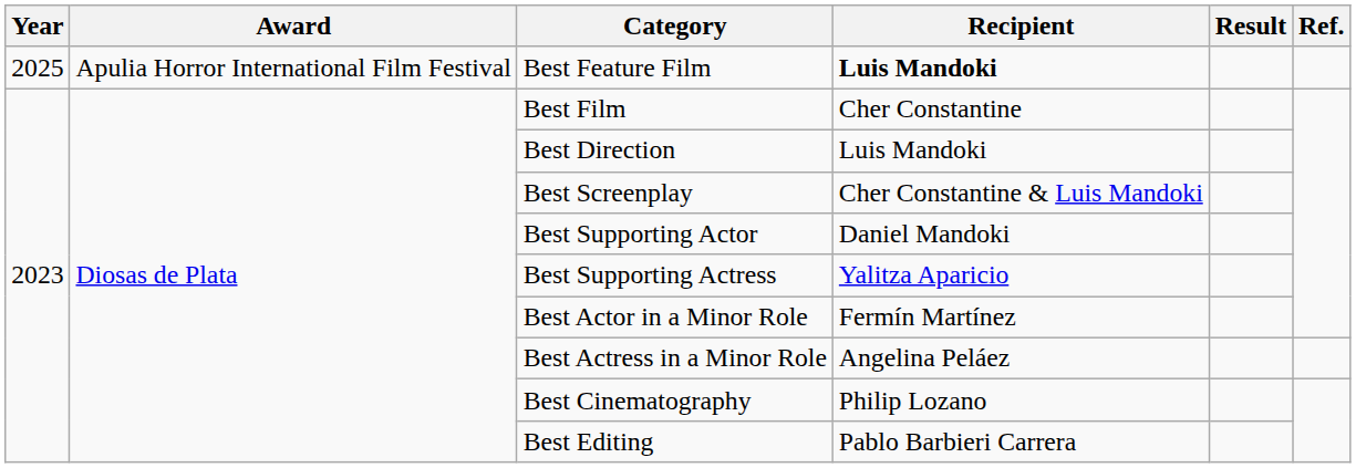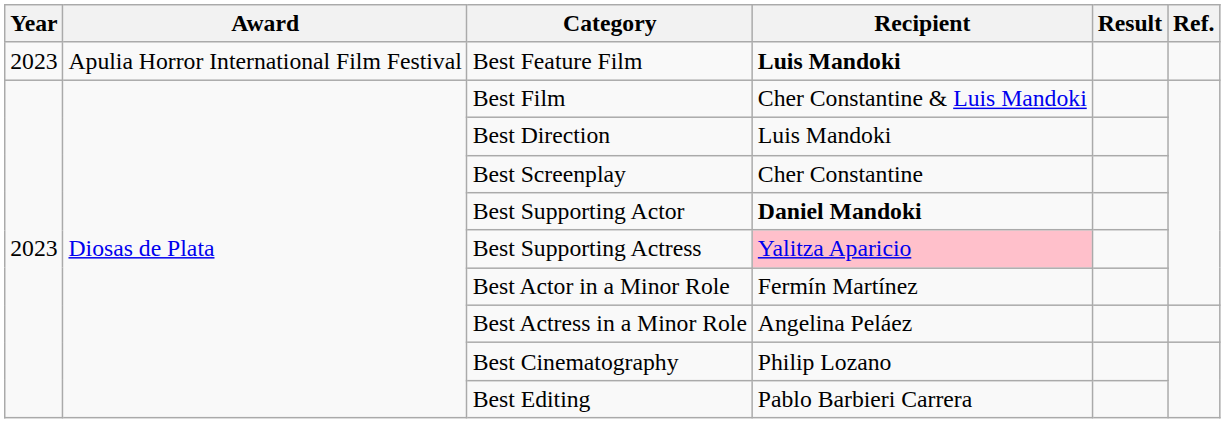 <table class="wikitable">
 <tr>
 <th>Year</th>
 <th>Award</th>
 <th>Category</th>
 <th>Recipient</th>
 <th>Result</th>
 <th>Ref.</th>
 </tr>
 <tr>
-<td>2025</td>
+<td>2023</td>
 <td>Apulia Horror International Film Festival</td>
 <td>Best Feature Film</td>
 <td><strong>Luis Mandoki</strong></td>
 <td></td>
 <td></td>
 </tr>
 <tr>
 <td rowspan="9">2023</td>
 <td rowspan="9"><a href='#'>Diosas de Plata</a></td>
 <td>Best Film</td>
-<td>Cher Constantine</td>
+<td>Cher Constantine & <a href='#'>Luis Mandoki</a></td>
 <td></td>
 <td rowspan="6"></td>
 </tr>
 <tr>
 <td>Best Direction</td>
 <td>Luis Mandoki</td>
 <td></td>
 </tr>
 <tr>
 <td>Best Screenplay</td>
-<td>Cher Constantine & <a href='#'>Luis Mandoki</a></td>
+<td>Cher Constantine</td>
 <td></td>
 </tr>
 <tr>
 <td>Best Supporting Actor</td>
-<td>Daniel Mandoki</td>
+<td><strong>Daniel Mandoki</strong></td>
 <td></td>
 </tr>
 <tr>
 <td>Best Supporting Actress</td>
-<td><a href='#'>Yalitza Aparicio</a></td>
+<td style="background: pink;"><a href='#'>Yalitza Aparicio</a></td>
 <td></td>
 </tr>
 <tr>
 <td>Best Actor in a Minor Role</td>
 <td>Fermín Martínez</td>
 <td></td>
 </tr>
 <tr>
 <td>Best Actress in a Minor Role</td>
 <td>Angelina Peláez</td>
 <td></td>
 <td></td>
 </tr>
 <tr>
 <td>Best Cinematography</td>
 <td>Philip Lozano</td>
 <td></td>
 <td rowspan="2"></td>
 </tr>
 <tr>
 <td>Best Editing</td>
 <td>Pablo Barbieri Carrera</td>
 <td></td>
 </tr>
 </table>
